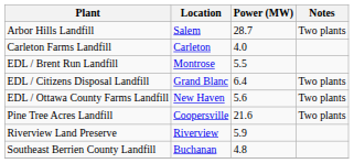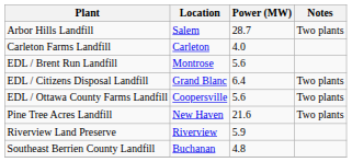 <table class="wikitable sortable">
 <tr>
 <th>Plant</th>
 <th>Location</th>
 <th>Power (MW)</th>
 <th>Notes</th>
 </tr>
 <tr>
 <td>Arbor Hills Landfill</td>
 <td><a href='#'>Salem</a></td>
 <td>28.7</td>
 <td>Two plants</td>
 </tr>
 <tr>
 <td>Carleton Farms Landfill</td>
 <td><a href='#'>Carleton</a></td>
 <td>4.0</td>
 <td></td>
 </tr>
 <tr>
 <td>EDL / Brent Run Landfill</td>
 <td><a href='#'>Montrose</a></td>
-<td>5.5</td>
+<td>5.6</td>
 <td></td>
 </tr>
 <tr>
 <td>EDL / Citizens Disposal Landfill</td>
 <td><a href='#'>Grand Blanc</a></td>
 <td>6.4</td>
 <td>Two plants</td>
 </tr>
 <tr>
 <td>EDL / Ottawa County Farms Landfill</td>
-<td><a href='#'>New Haven</a></td>
+<td><a href='#'>Coopersville</a></td>
 <td>5.6</td>
 <td>Two plants</td>
 </tr>
 <tr>
 <td>Pine Tree Acres Landfill</td>
-<td><a href='#'>Coopersville</a></td>
+<td><a href='#'>New Haven</a></td>
 <td>21.6</td>
 <td>Two plants</td>
 </tr>
 <tr>
 <td>Riverview Land Preserve</td>
 <td><a href='#'>Riverview</a></td>
 <td>5.9</td>
 <td></td>
 </tr>
 <tr>
 <td>Southeast Berrien County Landfill</td>
 <td><a href='#'>Buchanan</a></td>
 <td>4.8</td>
 <td></td>
 </tr>
 <tr>
 </tr>
 </table>
